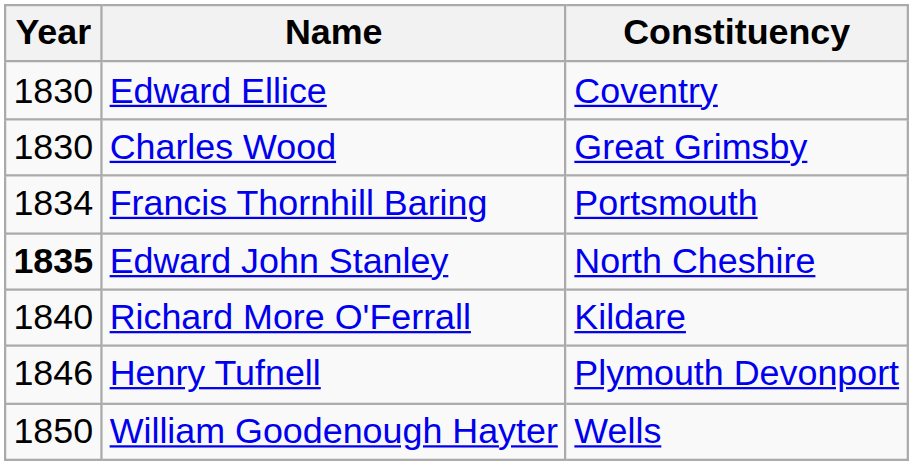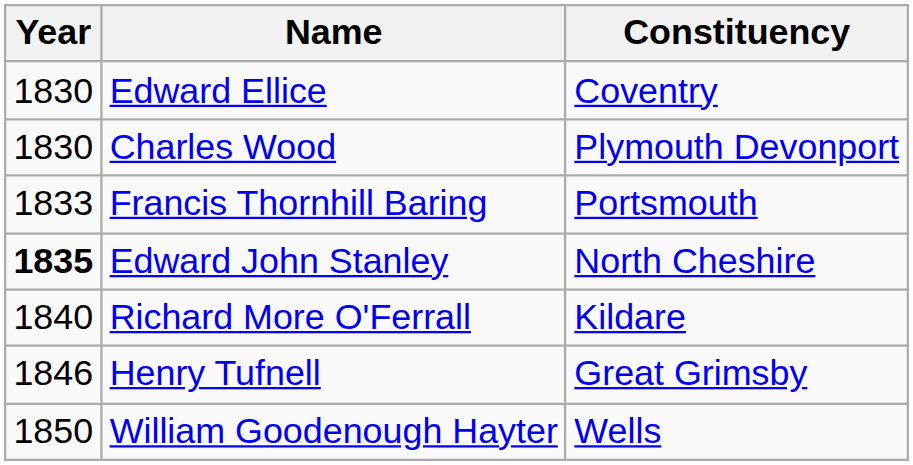 <table class="wikitable sortable">
 <tr>
 <th>Year</th>
 <th>Name</th>
 <th>Constituency</th>
 </tr>
 <tr>
 <td>1830</td>
 <td><a href='#'>Edward Ellice</a></td>
 <td><a href='#'>Coventry</a></td>
 </tr>
 <tr>
 <td>1830</td>
 <td><a href='#'>Charles Wood</a></td>
-<td><a href='#'>Great Grimsby</a></td>
+<td><a href='#'>Plymouth Devonport</a></td>
 </tr>
 <tr>
-<td>1834</td>
+<td>1833</td>
 <td><a href='#'>Francis Thornhill Baring</a></td>
 <td><a href='#'>Portsmouth</a></td>
 </tr>
 <tr>
 <td><strong>1835</strong></td>
 <td><a href='#'>Edward John Stanley</a></td>
 <td><a href='#'>North Cheshire</a></td>
 </tr>
 <tr>
 <td>1840</td>
 <td><a href='#'>Richard More O'Ferrall</a></td>
 <td><a href='#'>Kildare</a></td>
 </tr>
 <tr>
 <td>1846</td>
 <td><a href='#'>Henry Tufnell</a></td>
-<td><a href='#'>Plymouth Devonport</a></td>
+<td><a href='#'>Great Grimsby</a></td>
 </tr>
 <tr>
 <td>1850</td>
 <td><a href='#'>William Goodenough Hayter</a></td>
 <td><a href='#'>Wells</a></td>
 </tr>
 </table>
